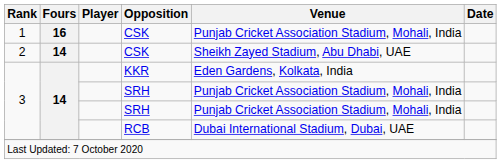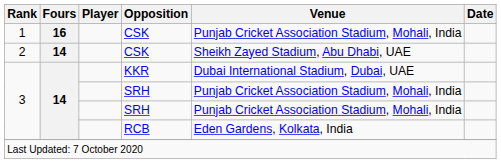 <table class="wikitable">
 <tr>
 <th>Rank</th>
 <th>Fours</th>
 <th>Player</th>
 <th>Opposition</th>
 <th>Venue</th>
 <th>Date</th>
 </tr>
 <tr>
 <td style="text-align:center">1</td>
 <th scope=row style=text-align:center;>16</th>
 <td></td>
 <td><a href='#'>CSK</a></td>
 <td><a href='#'>Punjab Cricket Association Stadium</a>, <a href='#'>Mohali</a>, India</td>
 <td></td>
 </tr>
 <tr>
 <td style="text-align:center">2</td>
 <th scope=row style=text-align:center;>14</th>
 <td></td>
 <td><a href='#'>CSK</a></td>
 <td><a href='#'>Sheikh Zayed Stadium</a>, <a href='#'>Abu Dhabi</a>, UAE</td>
 <td></td>
 </tr>
 <tr>
 <td style="text-align:center" rowspan=4>3</td>
 <th scope=row style=text-align:center; rowspan=4>14</th>
 <td></td>
 <td><a href='#'>KKR</a></td>
-<td><a href='#'>Eden Gardens</a>, <a href='#'>Kolkata</a>, India</td>
+<td><a href='#'>Dubai International Stadium</a>, <a href='#'>Dubai</a>, UAE</td>
 <td></td>
 </tr>
 <tr>
 <td></td>
 <td><a href='#'>SRH</a></td>
 <td><a href='#'>Punjab Cricket Association Stadium</a>, <a href='#'>Mohali</a>, India</td>
 <td></td>
 </tr>
 <tr>
 <td></td>
 <td><a href='#'>SRH</a></td>
 <td><a href='#'>Punjab Cricket Association Stadium</a>, <a href='#'>Mohali</a>, India</td>
 <td></td>
 </tr>
 <tr>
 <td></td>
 <td><a href='#'>RCB</a></td>
-<td><a href='#'>Dubai International Stadium</a>, <a href='#'>Dubai</a>, UAE</td>
+<td><a href='#'>Eden Gardens</a>, <a href='#'>Kolkata</a>, India</td>
 <td></td>
 </tr>
 <tr>
 </tr>
 <tr class=sortbottom>
 <td colspan=6><small>Last Updated: 7 October 2020</small></td>
 </tr>
 </table>
